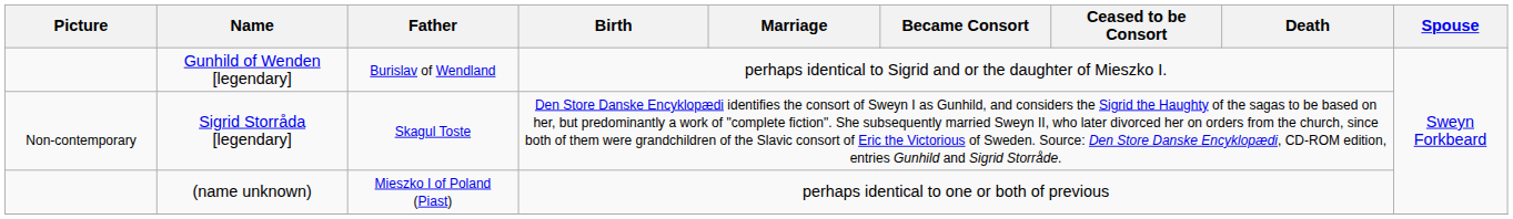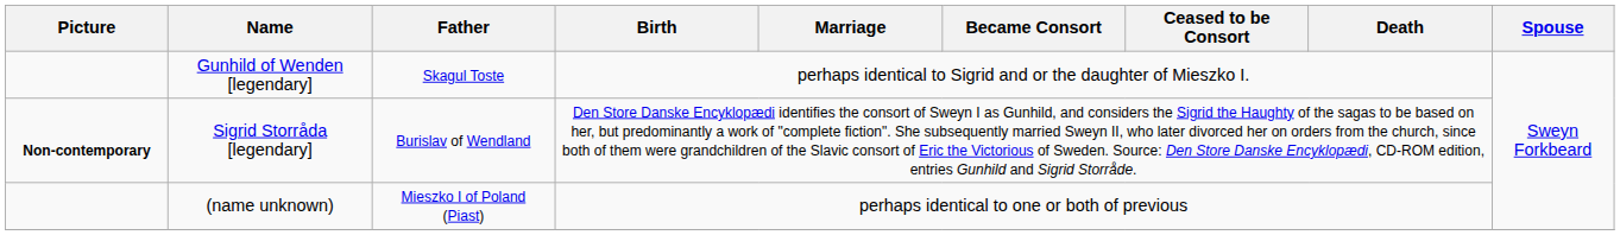 <table width=95% class="wikitable">
 <tr>
 <th width = "8%">Picture</th>
 <th width = "10%">Name</th>
 <th width = "9%">Father</th>
 <th width = "10%">Birth</th>
 <th width = "9%">Marriage</th>
 <th width = "9%">Became Consort</th>
 <th width = "9%">Ceased to be Consort</th>
 <th width = "9%">Death</th>
 <th width = "6%"><a href='#'>Spouse</a></th>
 </tr>
 <tr>
 <td align="center"></td>
 <td align="center"><a href='#'>Gunhild of Wenden</a><br>[legendary]<br></td>
-<td align="center"><small><a href='#'>Burislav</a> of <a href='#'>Wendland</a></small></td>
+<td align="center"><small><a href='#'>Skagul Toste</a></small></td>
 <td align="center" colspan="5">perhaps identical to Sigrid and or the daughter of Mieszko I.</td>
 <td align="center" rowspan="3"><a href='#'>Sweyn Forkbeard</a></td>
 </tr>
 <tr>
-<td align="center"><br><small>Non-contemporary</small></td>
+<td align="center"><strong><br><small>Non-contemporary</small></strong></td>
 <td align="center"><a href='#'>Sigrid Storråda</a><br>[legendary]<br></td>
-<td align="center"><small><a href='#'>Skagul Toste</a></small></td>
+<td align="center"><small><a href='#'>Burislav</a> of <a href='#'>Wendland</a></small></td>
 <td align="center" colspan="5"><small><a href='#'>Den Store Danske Encyklopædi</a> identifies the consort of Sweyn I as Gunhild, and considers the <a href='#'>Sigrid the Haughty</a> of the sagas to be based on her, but predominantly a work of "complete fiction". She subsequently married Sweyn II, who later divorced her on orders from the church, since both of them were grandchildren of the Slavic consort of <a href='#'>Eric the Victorious</a> of Sweden. Source: <em><a href='#'>Den Store Danske Encyklopædi</a></em>, CD-ROM edition, entries <em>Gunhild</em> and <em>Sigrid Storråde</em>.</small></td>
 </tr>
 <tr>
 <td align="center"></td>
 <td align="center">(name unknown)<br></td>
 <td align="center"><small><a href='#'>Mieszko I of Poland</a><br>(<a href='#'>Piast</a>)</small></td>
 <td align="center" colspan="5">perhaps identical to one or both of previous</td>
 </tr>
 <tr>
 </tr>
 </table>
